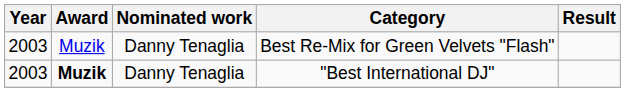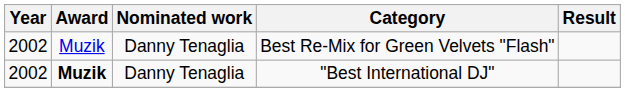 <table class="wikitable plainrowheaders" style="text-align:center;">
 <tr>
 <th>Year</th>
 <th>Award</th>
 <th>Nominated work</th>
 <th>Category</th>
 <th>Result</th>
 </tr>
 <tr>
-<td>2003</td>
+<td>2002</td>
 <td rowspan="1"><a href='#'>Muzik</a></td>
 <td>Danny Tenaglia</td>
 <td>Best Re-Mix for Green Velvets "Flash"</td>
 <td></td>
 </tr>
 <tr>
-<td rowspan="1">2003</td>
+<td rowspan="1">2002</td>
 <td><strong>Muzik</strong></td>
 <td>Danny Tenaglia</td>
 <td>"Best International DJ"</td>
 <td></td>
 </tr>
 <tr>
 </tr>
 </table>
